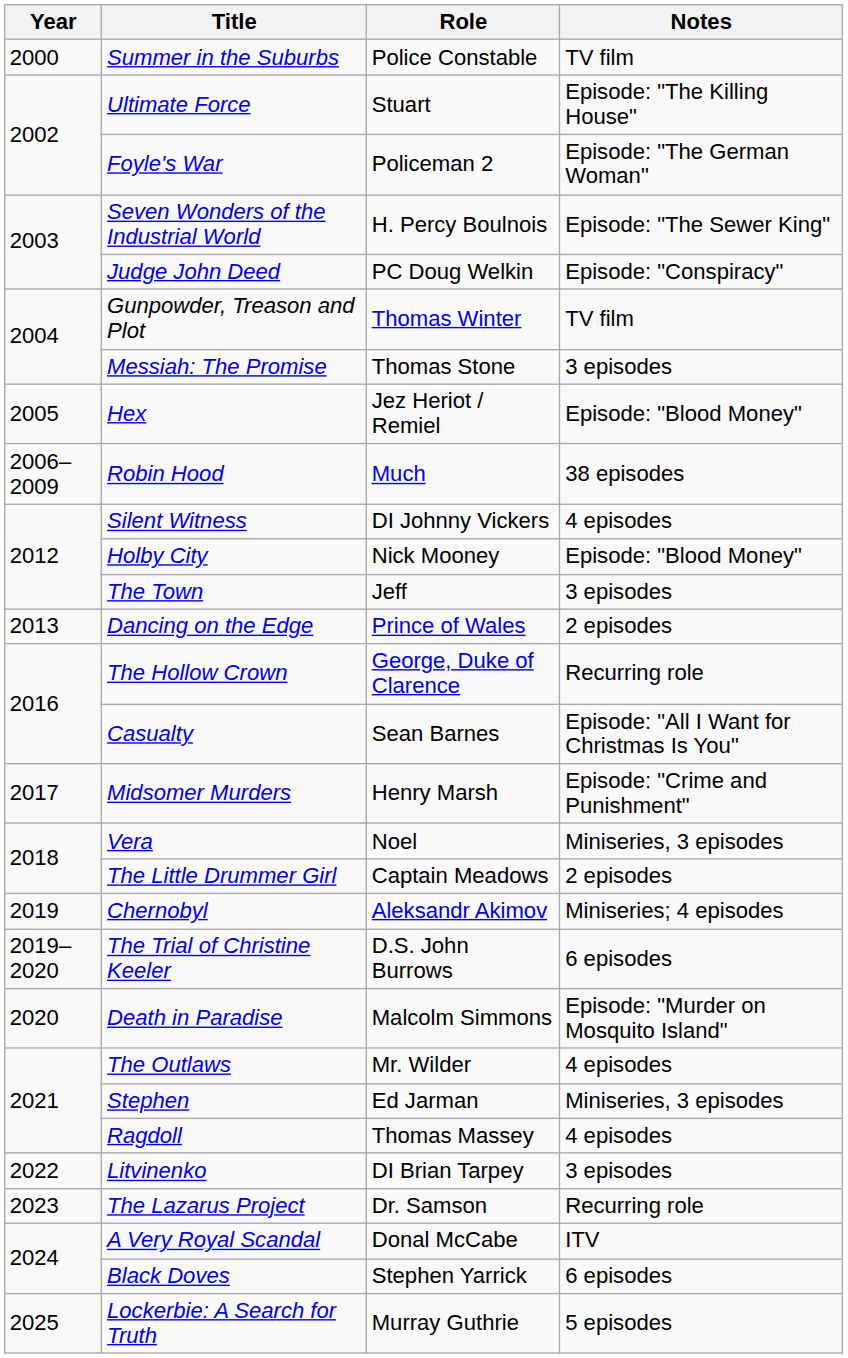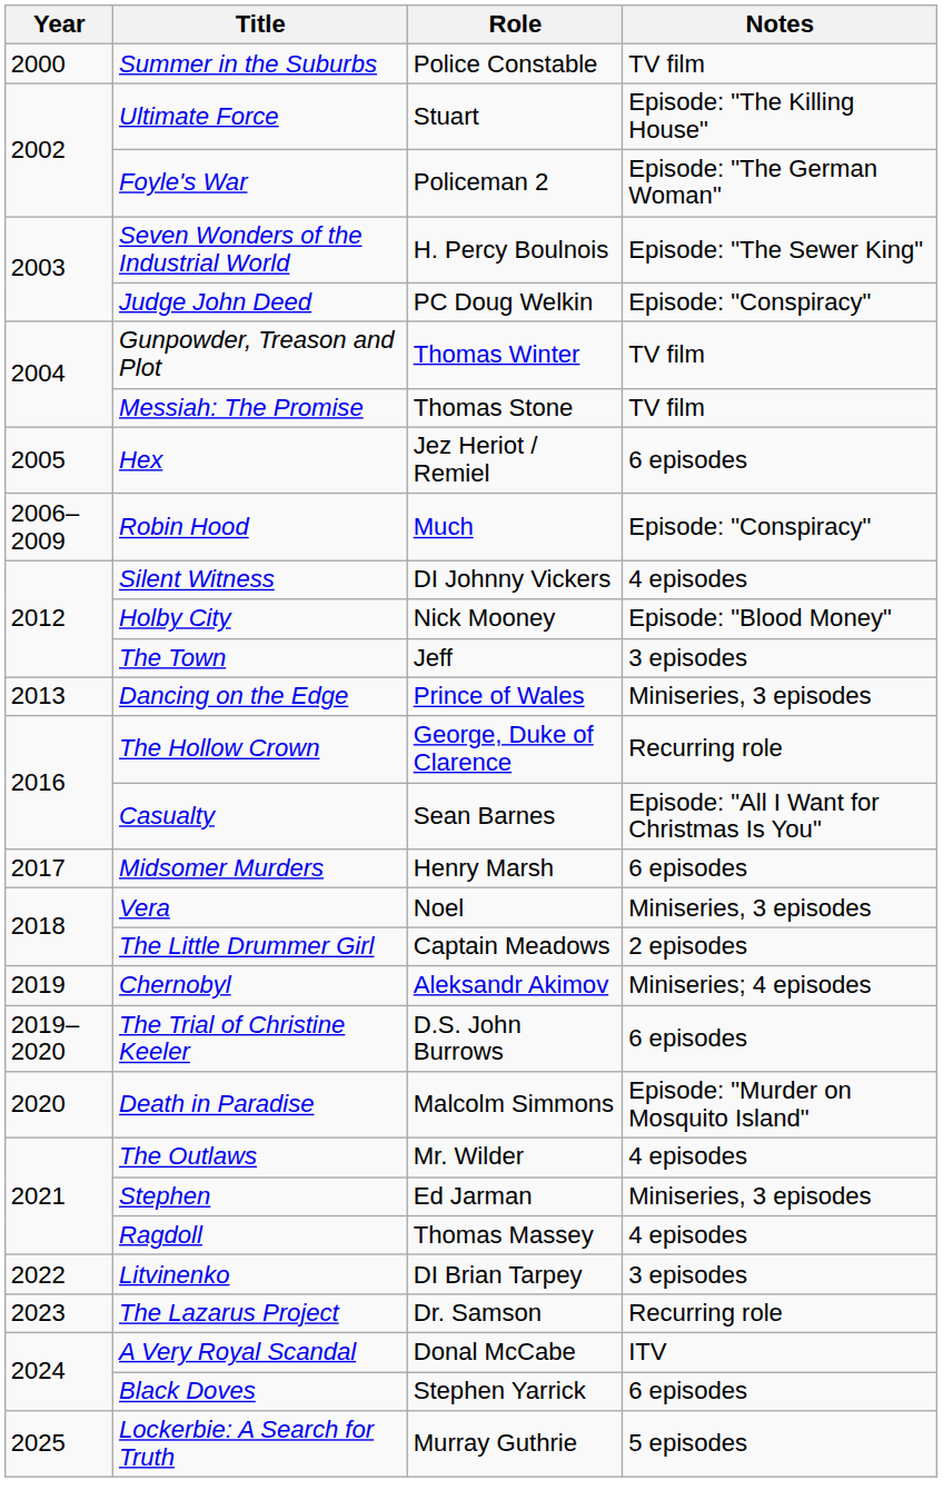 <table class="wikitable unsortable">
 <tr>
 <th>Year</th>
 <th>Title</th>
 <th>Role</th>
 <th>Notes</th>
 </tr>
 <tr>
 <td>2000</td>
 <td><em><a href='#'>Summer in the Suburbs</a></em></td>
 <td>Police Constable</td>
 <td>TV film</td>
 </tr>
 <tr>
 <td rowspan="2">2002</td>
 <td><em><a href='#'>Ultimate Force</a></em></td>
 <td>Stuart</td>
 <td>Episode: "The Killing House"</td>
 </tr>
 <tr>
 <td><em><a href='#'>Foyle's War</a></em></td>
 <td>Policeman 2</td>
 <td>Episode: "The German Woman"</td>
 </tr>
 <tr>
 <td rowspan="2">2003</td>
 <td><em><a href='#'>Seven Wonders of the Industrial World</a></em></td>
 <td>H. Percy Boulnois</td>
 <td>Episode: "The Sewer King"</td>
 </tr>
 <tr>
 <td><em><a href='#'>Judge John Deed</a></em></td>
 <td>PC Doug Welkin</td>
 <td>Episode: "Conspiracy"</td>
 </tr>
 <tr>
 <td rowspan="2">2004</td>
 <td><em>Gunpowder, Treason and Plot</em></td>
 <td><a href='#'>Thomas Winter</a></td>
 <td>TV film</td>
 </tr>
 <tr>
 <td><a href='#'><em>Messiah: The Promise</em></a></td>
 <td>Thomas Stone</td>
-<td>3 episodes</td>
+<td>TV film</td>
 </tr>
 <tr>
 <td>2005</td>
 <td><a href='#'><em>Hex</em></a></td>
 <td>Jez Heriot / Remiel</td>
-<td>Episode: "Blood Money"</td>
+<td>6 episodes</td>
 </tr>
 <tr>
 <td>2006–2009</td>
 <td><a href='#'><em>Robin Hood</em></a></td>
 <td><a href='#'>Much</a></td>
-<td>38 episodes</td>
+<td>Episode: "Conspiracy"</td>
 </tr>
 <tr>
 <td rowspan="3">2012</td>
 <td><em><a href='#'>Silent Witness</a></em></td>
 <td>DI Johnny Vickers</td>
 <td>4 episodes</td>
 </tr>
 <tr>
 <td><em><a href='#'>Holby City</a></em></td>
 <td>Nick Mooney</td>
 <td>Episode: "Blood Money"</td>
 </tr>
 <tr>
 <td><a href='#'><em>The Town</em></a></td>
 <td>Jeff</td>
 <td>3 episodes</td>
 </tr>
 <tr>
 <td>2013</td>
 <td><em><a href='#'>Dancing on the Edge</a></em></td>
 <td><a href='#'>Prince of Wales</a></td>
-<td>2 episodes</td>
+<td>Miniseries, 3 episodes</td>
 </tr>
 <tr>
 <td rowspan="2">2016</td>
 <td><a href='#'><em>The Hollow Crown</em></a></td>
 <td><a href='#'>George, Duke of Clarence</a></td>
 <td>Recurring role</td>
 </tr>
 <tr>
 <td><em><a href='#'>Casualty</a></em></td>
 <td>Sean Barnes</td>
 <td>Episode: "All I Want for Christmas Is You"</td>
 </tr>
 <tr>
 <td>2017</td>
 <td><em><a href='#'>Midsomer Murders</a></em></td>
 <td>Henry Marsh</td>
-<td>Episode: "Crime and Punishment"</td>
+<td>6 episodes</td>
 </tr>
 <tr>
 <td rowspan="2">2018</td>
 <td><em><a href='#'>Vera</a></em></td>
 <td>Noel</td>
 <td>Miniseries, 3 episodes</td>
 </tr>
 <tr>
 <td><em><a href='#'>The Little Drummer Girl</a></em></td>
 <td>Captain Meadows</td>
 <td>2 episodes</td>
 </tr>
 <tr>
 <td>2019</td>
 <td><em><a href='#'>Chernobyl</a></em></td>
 <td><a href='#'>Aleksandr Akimov</a></td>
 <td>Miniseries; 4 episodes</td>
 </tr>
 <tr>
 <td>2019–2020</td>
 <td><em><a href='#'>The Trial of Christine Keeler</a></em></td>
 <td>D.S. John Burrows</td>
 <td>6 episodes</td>
 </tr>
 <tr>
 <td>2020</td>
 <td><em><a href='#'>Death in Paradise</a></em></td>
 <td>Malcolm Simmons</td>
 <td>Episode: "Murder on Mosquito Island"</td>
 </tr>
 <tr>
 <td rowspan="3">2021</td>
 <td><em><a href='#'>The Outlaws</a></em></td>
 <td>Mr. Wilder</td>
 <td>4 episodes</td>
 </tr>
 <tr>
 <td><em><a href='#'>Stephen</a></em></td>
 <td>Ed Jarman</td>
 <td>Miniseries, 3 episodes</td>
 </tr>
 <tr>
 <td><em><a href='#'>Ragdoll</a></em></td>
 <td>Thomas Massey</td>
 <td>4 episodes</td>
 </tr>
 <tr>
 <td>2022</td>
 <td><em><a href='#'>Litvinenko</a></em></td>
 <td>DI Brian Tarpey</td>
 <td>3 episodes</td>
 </tr>
 <tr>
 <td>2023</td>
 <td><em><a href='#'>The Lazarus Project</a></em></td>
 <td>Dr. Samson</td>
 <td>Recurring role</td>
 </tr>
 <tr>
 <td rowspan="2">2024</td>
 <td><em><a href='#'>A Very Royal Scandal</a></em></td>
 <td>Donal McCabe</td>
 <td>ITV</td>
 </tr>
 <tr>
 <td><em><a href='#'>Black Doves</a></em></td>
 <td>Stephen Yarrick</td>
 <td>6 episodes</td>
 </tr>
 <tr>
 <td>2025</td>
 <td><em><a href='#'>Lockerbie: A Search for Truth</a></em></td>
 <td>Murray Guthrie</td>
 <td>5 episodes</td>
 </tr>
 </table>
